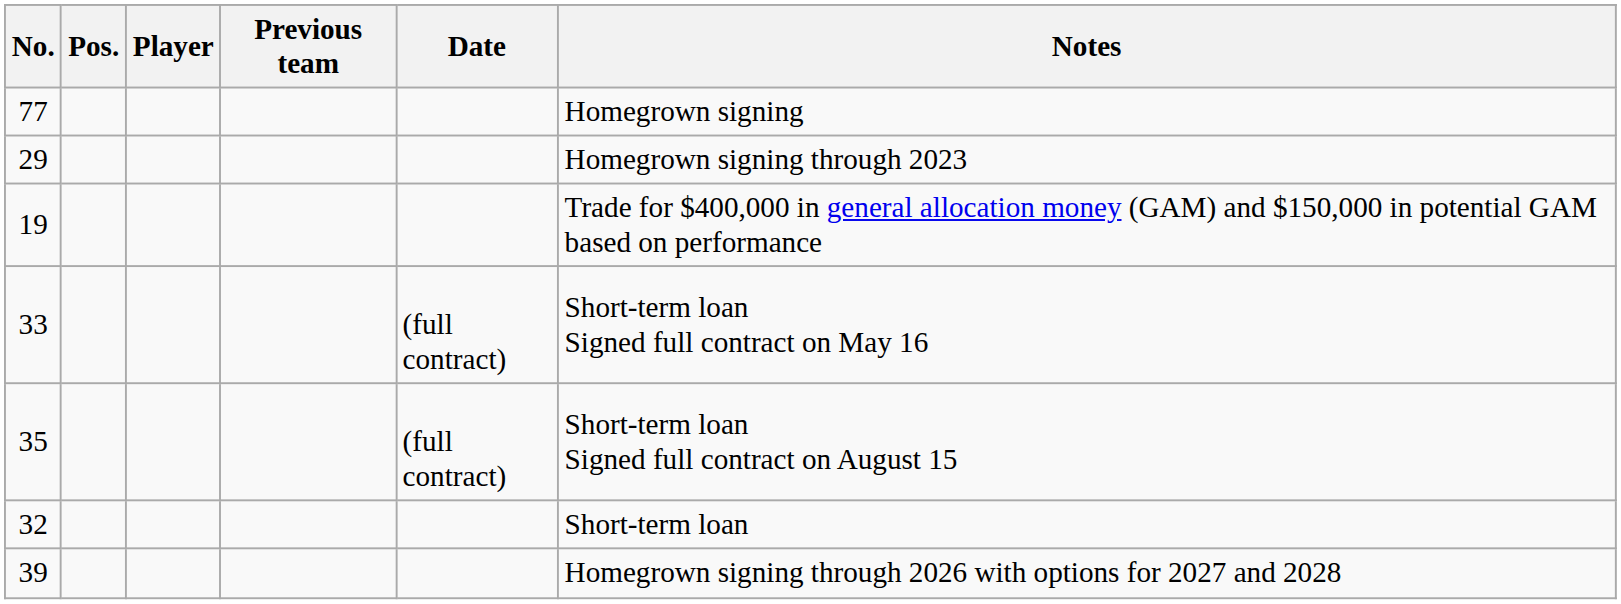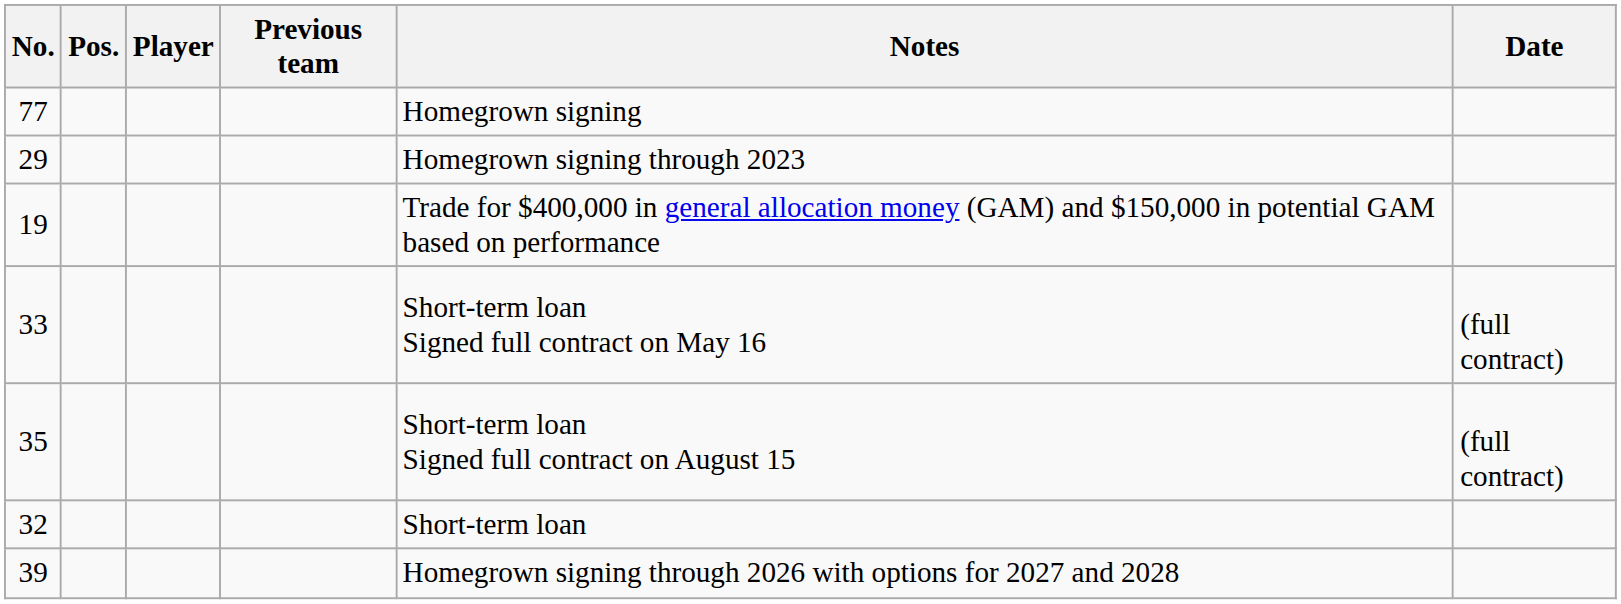 <table class="wikitable sortable" style="width:95%; text-align:center; font-size:95%; text-align:left;">
 <tr>
 <th>No.</th>
 <th><strong>Pos.</strong></th>
 <th><strong>Player</strong></th>
 <th><strong>Previous team</strong></th>
+<th><strong>Notes</strong></th>
 <th><strong>Date</strong></th>
-<th><strong>Notes</strong></th>
 </tr>
 <tr>
 <td align=center>77</td>
 <td align=center></td>
 <td></td>
 <td></td>
+<td>Homegrown signing</td>
 <td></td>
-<td>Homegrown signing</td>
 </tr>
 <tr>
 <td align=center>29</td>
 <td align=center></td>
 <td></td>
 <td></td>
+<td>Homegrown signing through 2023</td>
 <td></td>
-<td>Homegrown signing through 2023</td>
 </tr>
 <tr>
 <td align=center>19</td>
 <td align=center></td>
 <td></td>
 <td></td>
+<td>Trade for $400,000 in <a href='#'>general allocation money</a> (GAM) and $150,000 in potential GAM based on performance</td>
 <td></td>
-<td>Trade for $400,000 in <a href='#'>general allocation money</a> (GAM) and $150,000 in potential GAM based on performance</td>
 </tr>
 <tr>
 <td align=center>33</td>
 <td align=center></td>
 <td></td>
 <td></td>
+<td>Short-term loan<br>Signed full contract on May 16</td>
 <td><br> (full contract)</td>
-<td>Short-term loan<br>Signed full contract on May 16</td>
 </tr>
 <tr>
 <td align=center>35</td>
 <td align=center></td>
 <td></td>
 <td></td>
+<td>Short-term loan<br>Signed full contract on August 15</td>
 <td><br> (full contract)</td>
-<td>Short-term loan<br>Signed full contract on August 15</td>
 </tr>
 <tr>
 <td align=center>32</td>
 <td align=center></td>
 <td></td>
 <td></td>
+<td>Short-term loan</td>
 <td></td>
-<td>Short-term loan</td>
 </tr>
 <tr>
 <td align=center>39</td>
 <td align=center></td>
 <td></td>
 <td></td>
+<td>Homegrown signing through 2026 with options for 2027 and 2028</td>
 <td></td>
-<td>Homegrown signing through 2026 with options for 2027 and 2028</td>
 </tr>
 </table>
